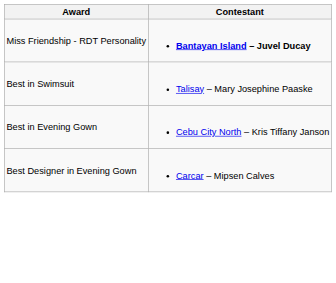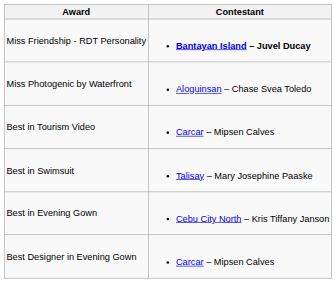 <table class="wikitable sortable" style="font-size: 90%;">
 <tr>
 <th>Award</th>
 <th>Contestant</th>
 </tr>
 <tr>
 <td>Miss Friendship - RDT Personality</td>
 <td><strong><br><ul><li><a href='#'>Bantayan Island</a> – Juvel Ducay</li></ul></strong></td>
+</tr>
+<tr>
+<td>Miss Photogenic by Waterfront</td>
+<td><br><ul><li><a href='#'>Aloguinsan</a> – Chase Svea Toledo</li></ul></td>
+</tr>
+<tr>
+<td>Best in Tourism Video</td>
+<td><br><ul><li><a href='#'>Carcar</a> – Mipsen Calves</li></ul></td>
 </tr>
 <tr>
 <td>Best in Swimsuit</td>
 <td><br><ul><li><a href='#'>Talisay</a> – Mary Josephine Paaske</li></ul></td>
 </tr>
 <tr>
 <td>Best in Evening Gown</td>
 <td><br><ul><li><a href='#'>Cebu City North</a> – Kris Tiffany Janson</li></ul></td>
 </tr>
 <tr>
 <td>Best Designer in Evening Gown</td>
 <td><br><ul><li><a href='#'>Carcar</a> – Mipsen Calves</li></ul></td>
 </tr>
 </table>
